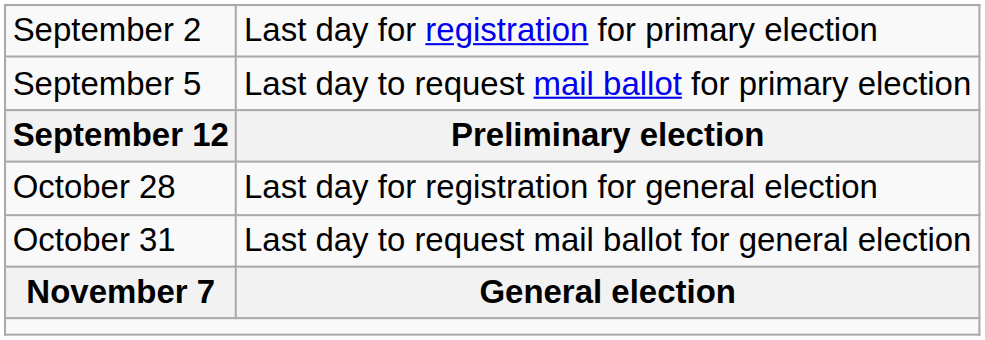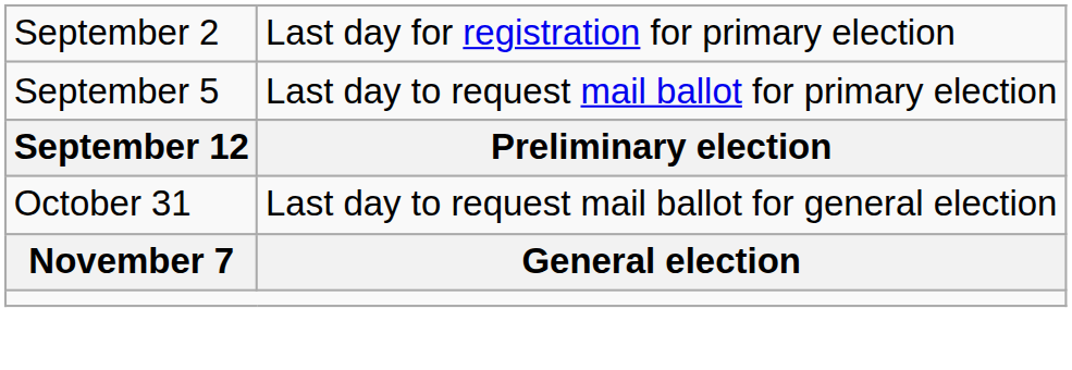 <table class="wikitable">
 <tr>
 <td>September 2</td>
 <td>Last day for <a href='#'>registration</a> for primary election</td>
 </tr>
 <tr>
 <td>September 5</td>
 <td>Last day to request <a href='#'>mail ballot</a> for primary election</td>
 </tr>
 <tr>
 <th><strong>September 12</strong></th>
 <th><strong>Preliminary election</strong></th>
 </tr>
 <tr>
-<td>October 28</td>
-<td>Last day for registration for general election</td>
-</tr>
-<tr>
 <td>October 31</td>
 <td>Last day to request mail ballot for general election</td>
 </tr>
 <tr>
 <th><strong>November 7</strong></th>
 <th><strong>General election</strong></th>
 </tr>
 <tr>
 <td colspan="2"></td>
 </tr>
 </table>
